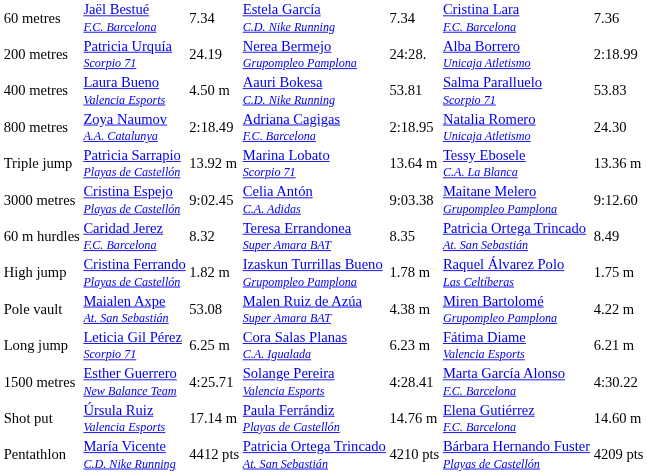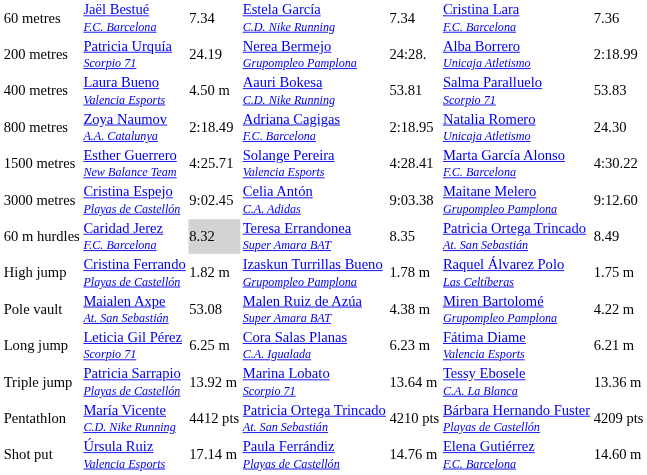 <table>
 <tr>
 <td>60 metres</td>
 <td><a href='#'>Jaël Bestué</a><br><small><a href='#'><em>F.C. Barcelona</em></a></small></td>
 <td>7.34</td>
 <td><a href='#'>Estela García</a><br><small><em><a href='#'>C.D. Nike Running</a></em></small></td>
 <td>7.34</td>
 <td><a href='#'>Cristina Lara</a><br><small><a href='#'><em>F.C. Barcelona</em></a></small></td>
 <td>7.36</td>
 </tr>
 <tr>
 <td>200 metres</td>
 <td><a href='#'>Patricia Urquía</a><br><small><em><a href='#'>Scorpio 71</a></em></small></td>
 <td>24.19</td>
 <td><a href='#'>Nerea Bermejo</a><br><small><a href='#'><em>Grupompleo Pamplona</em></a></small></td>
 <td>24:28.</td>
 <td><a href='#'>Alba Borrero</a><br><small><em><a href='#'>Unicaja Atletismo</a></em></small></td>
 <td>2:18.99</td>
 </tr>
 <tr>
 <td>400 metres</td>
 <td><a href='#'>Laura Bueno</a><br><small><a href='#'><em>Valencia Esports</em></a></small></td>
 <td>4.50 m</td>
 <td><a href='#'>Aauri Bokesa</a><br><small><em><a href='#'>C.D. Nike Running</a></em></small></td>
 <td>53.81</td>
 <td><a href='#'>Salma Paralluelo</a><br><small><em><a href='#'>Scorpio 71</a></em></small></td>
 <td>53.83</td>
 </tr>
 <tr>
 <td>800 metres</td>
 <td><a href='#'>Zoya Naumov</a><br><small><a href='#'><em>A.A. Catalunya</em></a></small></td>
 <td>2:18.49</td>
 <td><a href='#'>Adriana Cagigas</a><br><small><a href='#'><em>F.C. Barcelona</em></a></small></td>
 <td>2:18.95</td>
 <td><a href='#'>Natalia Romero</a><br><small><em><a href='#'>Unicaja Atletismo</a></em></small></td>
 <td>24.30</td>
 </tr>
 <tr>
-<td>Triple jump</td>
-<td><a href='#'>Patricia Sarrapio</a><br><small><a href='#'><em>Playas de Castellón</em></a></small></td>
-<td>13.92 m</td>
-<td><a href='#'>Marina Lobato</a><br><small><em><a href='#'>Scorpio 71</a></em></small></td>
-<td>13.64 m</td>
-<td><a href='#'>Tessy Ebosele</a><br><small><a href='#'><em>C.A. La Blanca</em></a></small></td>
-<td>13.36 m</td>
+<td>1500 metres</td>
+<td><a href='#'>Esther Guerrero</a><br><small><em><a href='#'>New Balance Team</a></em></small></td>
+<td>4:25.71</td>
+<td><a href='#'>Solange Pereira</a><br><small><a href='#'><em>Valencia Esports</em></a></small></td>
+<td>4:28.41</td>
+<td><a href='#'>Marta García Alonso</a><br><small><a href='#'><em>F.C. Barcelona</em></a></small></td>
+<td>4:30.22</td>
 </tr>
 <tr>
 <td>3000 metres</td>
 <td><a href='#'>Cristina Espejo</a><br><small><a href='#'><em>Playas de Castellón</em></a></small></td>
 <td>9:02.45</td>
 <td><a href='#'>Celia Antón</a><br><small><a href='#'><em>C.A. Adidas</em></a></small></td>
 <td>9:03.38</td>
 <td><a href='#'>Maitane Melero</a><br><small><a href='#'><em>Grupompleo Pamplona</em></a></small></td>
 <td>9:12.60</td>
 </tr>
 <tr>
 <td>60 m hurdles</td>
 <td><a href='#'>Caridad Jerez</a><br><small><a href='#'><em>F.C. Barcelona</em></a></small></td>
-<td>8.32</td>
+<td style="background: lightgrey;">8.32</td>
 <td><a href='#'>Teresa Errandonea</a><br><small><em><a href='#'>Super Amara BAT</a></em></small></td>
 <td>8.35</td>
 <td><a href='#'>Patricia Ortega Trincado</a><br><small><a href='#'><em>At. San Sebastián</em></a></small></td>
 <td>8.49</td>
 </tr>
 <tr>
 <td>High jump</td>
 <td><a href='#'>Cristina Ferrando</a><br><small><a href='#'><em>Playas de Castellón</em></a></small></td>
 <td>1.82 m</td>
 <td><a href='#'>Izaskun Turrillas Bueno</a><br><small><a href='#'><em>Grupompleo Pamplona</em></a></small></td>
 <td>1.78 m</td>
 <td><a href='#'>Raquel Álvarez Polo</a><br><small><em><a href='#'>Las Celtíberas</a></em></small></td>
 <td>1.75 m</td>
 </tr>
 <tr>
 <td>Pole vault</td>
 <td><a href='#'>Maialen Axpe</a><br><small><a href='#'><em>At. San Sebastián</em></a></small></td>
 <td>53.08</td>
 <td><a href='#'>Malen Ruiz de Azúa</a><br><small><em><a href='#'>Super Amara BAT</a></em></small></td>
 <td>4.38 m</td>
 <td><a href='#'>Miren Bartolomé</a><br><small><a href='#'><em>Grupompleo Pamplona</em></a></small></td>
 <td>4.22 m</td>
 </tr>
 <tr>
 <td>Long jump</td>
 <td><a href='#'>Leticia Gil Pérez</a><br><small><em><a href='#'>Scorpio 71</a></em></small></td>
 <td>6.25 m</td>
 <td><a href='#'>Cora Salas Planas</a><br><small><a href='#'><em>C.A. Igualada</em></a></small></td>
 <td>6.23 m</td>
 <td><a href='#'>Fátima Diame</a><br><small><a href='#'><em>Valencia Esports</em></a></small></td>
 <td>6.21 m</td>
 </tr>
 <tr>
-<td>1500 metres</td>
-<td><a href='#'>Esther Guerrero</a><br><small><em><a href='#'>New Balance Team</a></em></small></td>
-<td>4:25.71</td>
-<td><a href='#'>Solange Pereira</a><br><small><a href='#'><em>Valencia Esports</em></a></small></td>
-<td>4:28.41</td>
-<td><a href='#'>Marta García Alonso</a><br><small><a href='#'><em>F.C. Barcelona</em></a></small></td>
-<td>4:30.22</td>
+<td>Triple jump</td>
+<td><a href='#'>Patricia Sarrapio</a><br><small><a href='#'><em>Playas de Castellón</em></a></small></td>
+<td>13.92 m</td>
+<td><a href='#'>Marina Lobato</a><br><small><em><a href='#'>Scorpio 71</a></em></small></td>
+<td>13.64 m</td>
+<td><a href='#'>Tessy Ebosele</a><br><small><a href='#'><em>C.A. La Blanca</em></a></small></td>
+<td>13.36 m</td>
+</tr>
+<tr>
+<td>Pentathlon</td>
+<td><a href='#'>María Vicente</a><br><small><em><a href='#'>C.D. Nike Running</a></em></small></td>
+<td>4412 pts </td>
+<td><a href='#'>Patricia Ortega Trincado</a><br><small><a href='#'><em>At. San Sebastián</em></a></small></td>
+<td>4210 pts</td>
+<td><a href='#'>Bárbara Hernando Fuster</a><br><small><a href='#'><em>Playas de Castellón</em></a></small></td>
+<td>4209 pts</td>
 </tr>
 <tr>
 <td>Shot put</td>
 <td><a href='#'>Úrsula Ruiz</a><br><small><a href='#'><em>Valencia Esports</em></a></small></td>
 <td>17.14 m</td>
 <td><a href='#'>Paula Ferrándiz</a><br><small><a href='#'><em>Playas de Castellón</em></a></small></td>
 <td>14.76 m</td>
 <td><a href='#'>Elena Gutiérrez</a><br><small><a href='#'><em>F.C. Barcelona</em></a></small></td>
 <td>14.60 m</td>
 </tr>
-<tr>
-<td>Pentathlon</td>
-<td><a href='#'>María Vicente</a><br><small><em><a href='#'>C.D. Nike Running</a></em></small></td>
-<td>4412 pts </td>
-<td><a href='#'>Patricia Ortega Trincado</a><br><small><a href='#'><em>At. San Sebastián</em></a></small></td>
-<td>4210 pts</td>
-<td><a href='#'>Bárbara Hernando Fuster</a><br><small><a href='#'><em>Playas de Castellón</em></a></small></td>
-<td>4209 pts</td>
-</tr>
 </table>
